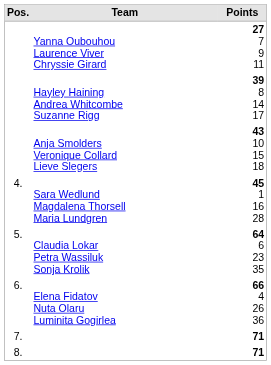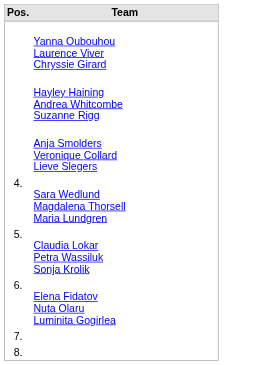 <table cellspacing="0" cellpadding="3" style="border:1px solid #AAAAAA;font-size:90%">
 <tr bgcolor="#E4E4E4">
 <th style="border-bottom:1px solid #AAAAAA" width=10>Pos.</th>
 <th style="border-bottom:1px solid #AAAAAA" width=250>Team</th>
-<th style="border-bottom:1px solid #AAAAAA" width=60>Points</th>
 </tr>
 <tr align="center">
 <td align="center" valign="top"></td>
 <td align="left"> <br> <a href='#'>Yanna Oubouhou</a> <br> <a href='#'>Laurence Viver</a> <br> <a href='#'>Chryssie Girard</a></td>
-<td align="right"><strong>27</strong> <br> 7 <br> 9 <br> 11</td>
 </tr>
 <tr align="center">
 <td align="center" valign="top"></td>
 <td align="left"> <br> <a href='#'>Hayley Haining</a> <br> <a href='#'>Andrea Whitcombe</a> <br> <a href='#'>Suzanne Rigg</a></td>
-<td align="right"><strong>39</strong> <br> 8 <br> 14 <br> 17</td>
 </tr>
 <tr align="center">
 <td align="center" valign="top"></td>
 <td align="left"> <br> <a href='#'>Anja Smolders</a> <br> <a href='#'>Veronique Collard</a> <br> <a href='#'>Lieve Slegers</a></td>
-<td align="right"><strong>43</strong> <br> 10 <br> 15 <br> 18</td>
 </tr>
 <tr align="center">
 <td align="center" valign="top">4.</td>
 <td align="left"> <br> <a href='#'>Sara Wedlund</a> <br> <a href='#'>Magdalena Thorsell</a> <br> <a href='#'>Maria Lundgren</a></td>
-<td align="right"><strong>45</strong> <br> 1 <br> 16 <br> 28</td>
 </tr>
 <tr align="center">
 <td align="center" valign="top">5.</td>
 <td align="left"> <br> <a href='#'>Claudia Lokar</a> <br> <a href='#'>Petra Wassiluk</a> <br> <a href='#'>Sonja Krolik</a></td>
-<td align="right"><strong>64</strong> <br> 6 <br> 23 <br> 35</td>
 </tr>
 <tr align="center">
 <td align="center" valign="top">6.</td>
 <td align="left"> <br> <a href='#'>Elena Fidatov</a> <br> <a href='#'>Nuta Olaru</a> <br> <a href='#'>Luminita Gogirlea</a></td>
-<td align="right"><strong>66</strong> <br> 4 <br> 26 <br> 36</td>
 </tr>
 <tr align="center">
 <td align="center" valign="top">7.</td>
 <td align="left"></td>
-<td align="right"><strong>71</strong></td>
 </tr>
 <tr align="center">
 <td align="center" valign="top">8.</td>
 <td align="left"></td>
-<td align="right"><strong>71</strong></td>
 </tr>
 </table>
